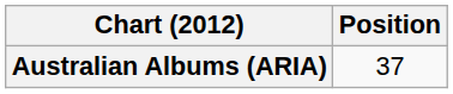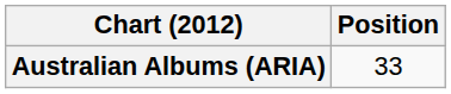 <table class="wikitable plainrowheaders">
 <tr>
 <th>Chart (2012)</th>
 <th>Position</th>
 </tr>
 <tr>
 <th scope="row">Australian Albums (ARIA)</th>
-<td style="text-align:center;">37</td>
+<td style="text-align:center;">33</td>
 </tr>
 </table>
